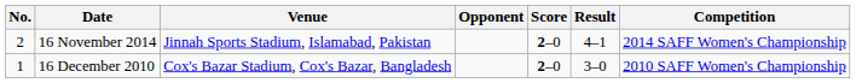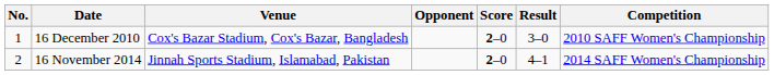 <table class="wikitable plainrowheaders sortable">
 <tr>
 <th scope="col">No.</th>
 <th scope="col">Date</th>
 <th scope="col">Venue</th>
 <th scope="col">Opponent</th>
 <th scope="col">Score</th>
 <th scope="col">Result</th>
 <th scope="col">Competition</th>
 </tr>
 <tr>
+<td align="center">1</td>
+<td>16 December 2010</td>
+<td><a href='#'>Cox's Bazar Stadium</a>, <a href='#'>Cox's Bazar</a>, <a href='#'>Bangladesh</a></td>
+<td></td>
+<td align="center"><strong>2</strong>–0</td>
+<td align="center">3–0</td>
+<td><a href='#'>2010 SAFF Women's Championship</a></td>
+</tr>
+<tr>
 <td align="center">2</td>
 <td>16 November 2014</td>
 <td><a href='#'>Jinnah Sports Stadium</a>, <a href='#'>Islamabad</a>, <a href='#'>Pakistan</a></td>
 <td></td>
 <td align="center"><strong>2</strong>–0</td>
 <td align="center">4–1</td>
 <td><a href='#'>2014 SAFF Women's Championship</a></td>
 </tr>
-<tr>
-<td align="center">1</td>
-<td>16 December 2010</td>
-<td><a href='#'>Cox's Bazar Stadium</a>, <a href='#'>Cox's Bazar</a>, <a href='#'>Bangladesh</a></td>
-<td></td>
-<td align="center"><strong>2</strong>–0</td>
-<td align="center">3–0</td>
-<td><a href='#'>2010 SAFF Women's Championship</a></td>
-</tr>
 </table>
